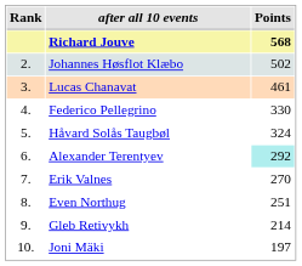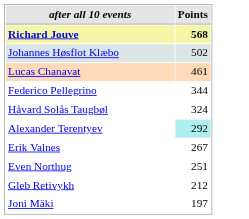 <table cellspacing="1" cellpadding="3" style="border:1px solid #AAAAAA;font-size:86%">
 <tr style="background-color: #E4E4E4;">
-<th style="border-bottom:1px solid #AAAAAA" width=10>Rank</th>
 <th style="border-bottom:1px solid #AAAAAA" width=200><em>after all 10 events</em></th>
 <th style="border-bottom:1px solid #AAAAAA" width=20 align=right>Points</th>
 </tr>
 <tr style="background:#f7f6a8;">
-<td align=center></td>
 <td> <strong><a href='#'>Richard Jouve</a></strong></td>
 <td align=right><strong>568</strong></td>
 </tr>
 <tr style="background:#dce5e5;">
-<td align=center>2.</td>
 <td> <a href='#'>Johannes Høsflot Klæbo</a></td>
 <td align=right>502</td>
 </tr>
 <tr style="background:#ffdab9;">
-<td align=center>3.</td>
 <td> <a href='#'>Lucas Chanavat</a></td>
 <td align=right>461</td>
 </tr>
 <tr>
-<td align=center>4.</td>
 <td> <a href='#'>Federico Pellegrino</a></td>
-<td align=right>330</td>
+<td align=right>344</td>
 </tr>
 <tr>
-<td align=center>5.</td>
 <td> <a href='#'>Håvard Solås Taugbøl</a></td>
 <td align=right>324</td>
 </tr>
 <tr>
-<td align=center>6.</td>
 <td> <a href='#'>Alexander Terentyev</a></td>
 <td align=right style="background: paleturquoise;">292</td>
 </tr>
 <tr>
-<td align=center>7.</td>
 <td> <a href='#'>Erik Valnes</a></td>
-<td align=right>270</td>
+<td align=right>267</td>
 </tr>
 <tr>
-<td align=center>8.</td>
 <td> <a href='#'>Even Northug</a></td>
 <td align=right>251</td>
 </tr>
 <tr>
-<td align=center>9.</td>
 <td> <a href='#'>Gleb Retivykh</a></td>
-<td align=right>214</td>
+<td align=right>212</td>
 </tr>
 <tr>
-<td align=center>10.</td>
 <td> <a href='#'>Joni Mäki</a></td>
 <td align=right>197</td>
 </tr>
 </table>
